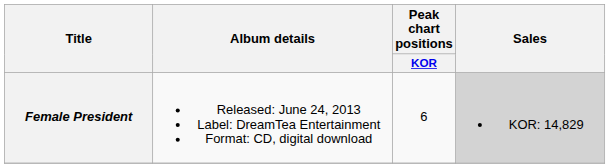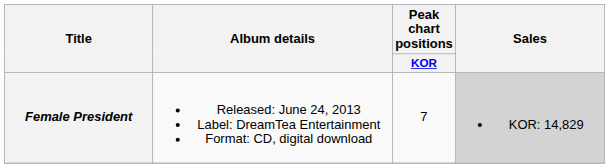 <table class="wikitable plainrowheaders" style="text-align:center;">
 <tr>
 <th scope="col" rowspan="2" style="width:11em;">Title</th>
 <th scope="col" rowspan="2" style="width:18em;">Album details</th>
 <th scope="col" colspan="1">Peak chart positions</th>
 <th scope="col" rowspan="2" style="width:11em;">Sales</th>
 </tr>
 <tr>
 <th scope="col" style="width:3em;font-size:90%"><a href='#'>KOR</a><br></th>
 </tr>
 <tr>
 <th scope="row"><em>Female President</em></th>
 <td><br><ul><li>Released: June 24, 2013</li><li>Label: DreamTea Entertainment</li><li>Format: CD, digital download</li></ul></td>
-<td>6</td>
+<td>7</td>
 <td style="background: lightgrey;"><br><ul><li>KOR: 14,829</li></ul></td>
 </tr>
 <tr>
 </tr>
 </table>
